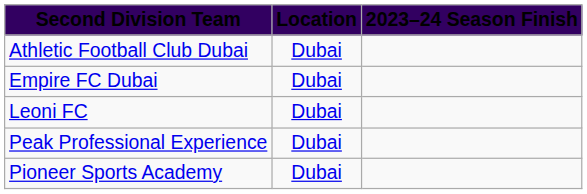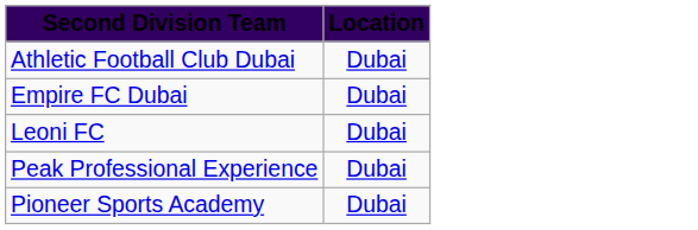 <table class="wikitable sortable">
 <tr>
 <th style="background-color:#320061;"><span>Second Division Team</span></th>
 <th style="background-color:#320061;"><span>Location</span></th>
-<th style="background-color:#320061;"><span>2023–24</span> <span>Season Finish</span></th>
 </tr>
 <tr>
 <td><a href='#'>Athletic Football Club Dubai</a></td>
 <td style="text-align:center"><a href='#'>Dubai</a></td>
-<td style="text-align:center"></td>
 </tr>
 <tr>
 <td><a href='#'>Empire FC Dubai</a></td>
 <td style="text-align:center"><a href='#'>Dubai</a></td>
-<td style="text-align:center"></td>
 </tr>
 <tr>
 <td><a href='#'>Leoni FC</a></td>
 <td style="text-align:center"><a href='#'>Dubai</a></td>
-<td style="text-align:center"></td>
 </tr>
 <tr>
 <td><a href='#'>Peak Professional Experience</a></td>
 <td style="text-align:center"><a href='#'>Dubai</a></td>
-<td style="text-align:center"></td>
 </tr>
 <tr>
 <td><a href='#'>Pioneer Sports Academy</a></td>
 <td style="text-align:center"><a href='#'>Dubai</a></td>
-<td style="text-align:center"></td>
 </tr>
 </table>
